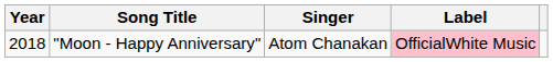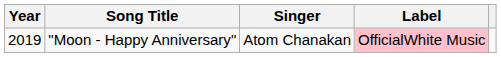 <table class="wikitable sortable plainrowheaders">
 <tr>
 <th scope="col">Year</th>
 <th scope="col">Song Title</th>
 <th scope="col">Singer</th>
 <th scope="col" class="unsortable">Label</th>
 <th scope="col" class="unsortable"></th>
 </tr>
 <tr>
-<td>2018</td>
+<td>2019</td>
 <td>"Moon - Happy Anniversary"</td>
 <td>Atom Chanakan</td>
 <td style="background: pink;">OfficialWhite Music</td>
 <td></td>
 </tr>
 </table>
